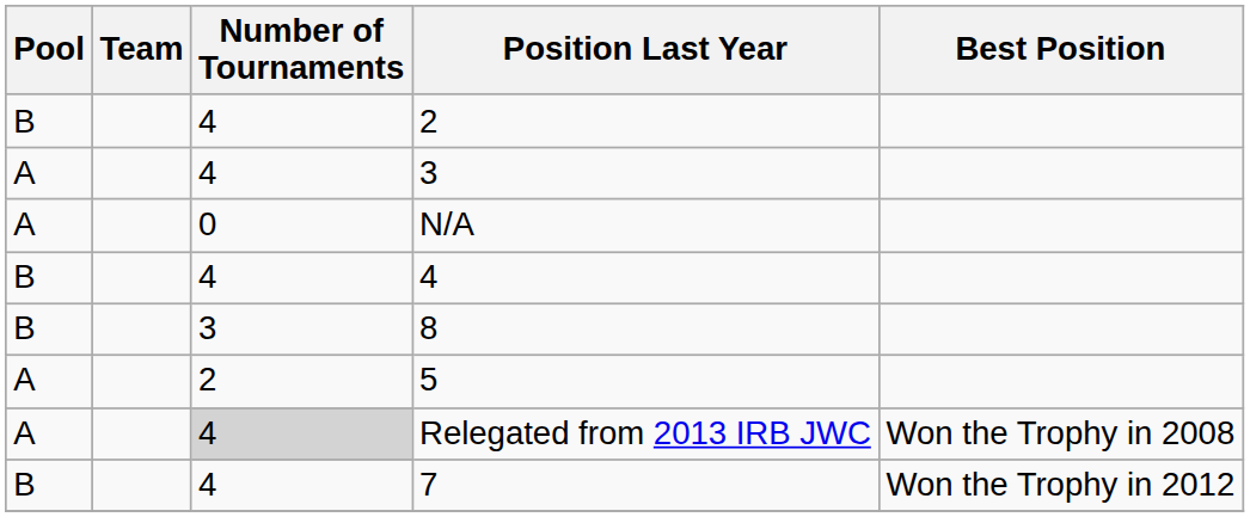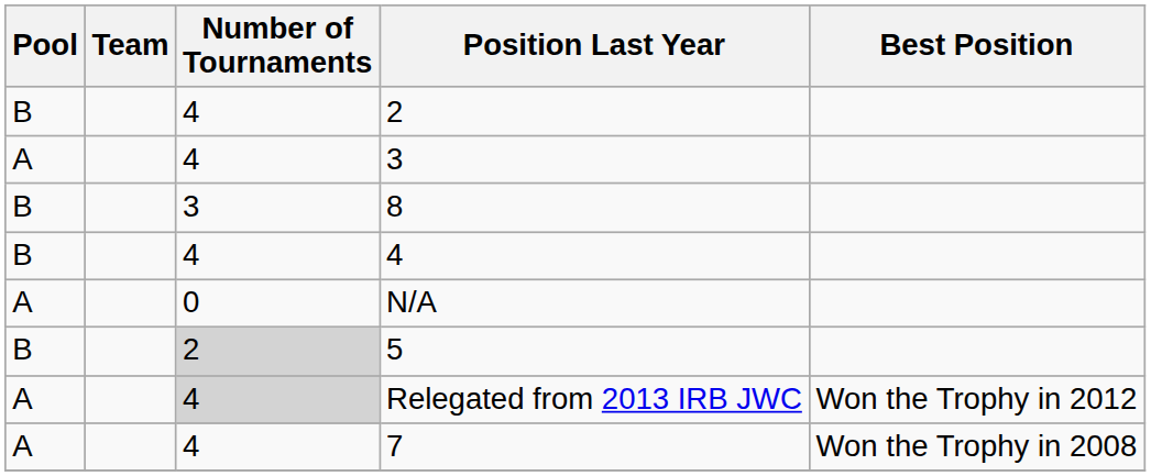 <table class="wikitable sortable">
 <tr>
 <th>Pool</th>
 <th>Team</th>
 <th>Number of <br> Tournaments</th>
 <th>Position Last Year</th>
 <th>Best Position</th>
 </tr>
 <tr>
 <td>B</td>
 <td></td>
 <td>4</td>
 <td>2</td>
 <td></td>
 </tr>
 <tr>
 <td>A</td>
 <td></td>
 <td>4</td>
 <td>3</td>
 <td></td>
 </tr>
 <tr>
-<td>A</td>
+<td>B</td>
 <td></td>
-<td>0</td>
-<td>N/A</td>
+<td>3</td>
+<td>8</td>
 <td></td>
 </tr>
 <tr>
 <td>B</td>
 <td></td>
 <td>4</td>
 <td>4</td>
 <td></td>
 </tr>
 <tr>
-<td>B</td>
+<td>A</td>
 <td></td>
-<td>3</td>
-<td>8</td>
+<td>0</td>
+<td>N/A</td>
 <td></td>
 </tr>
 <tr>
-<td>A</td>
+<td>B</td>
 <td></td>
-<td>2</td>
+<td style="background: lightgrey;">2</td>
 <td>5</td>
 <td></td>
 </tr>
 <tr>
 <td>A</td>
 <td></td>
 <td style="background: lightgrey;">4</td>
 <td>Relegated from <a href='#'>2013 IRB JWC</a></td>
-<td>Won the Trophy in 2008</td>
+<td>Won the Trophy in 2012</td>
 </tr>
 <tr>
-<td>B</td>
+<td>A</td>
 <td></td>
 <td>4</td>
 <td>7</td>
-<td>Won the Trophy in 2012</td>
+<td>Won the Trophy in 2008</td>
 </tr>
 <tr>
 </tr>
 </table>
